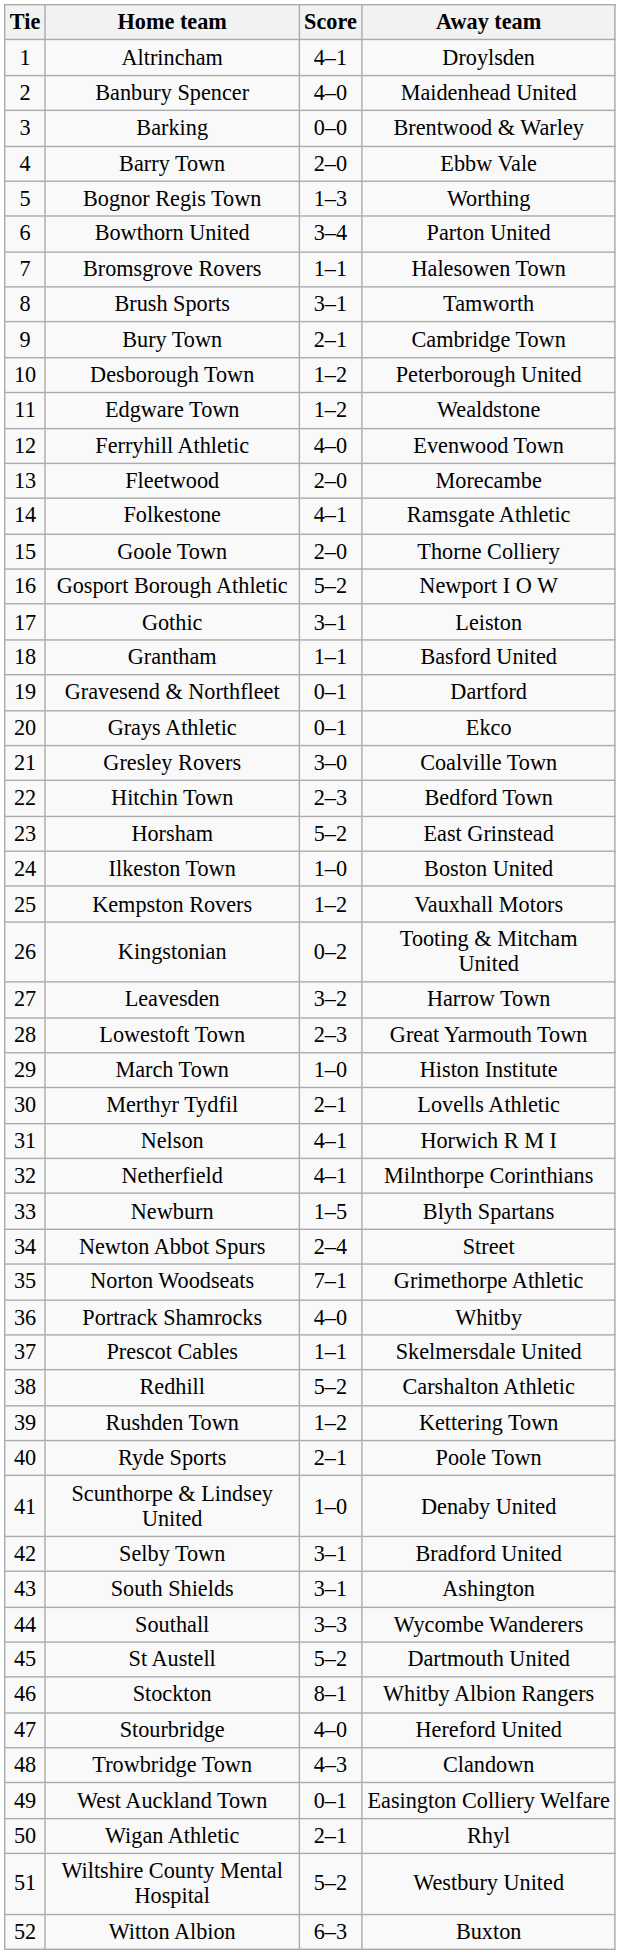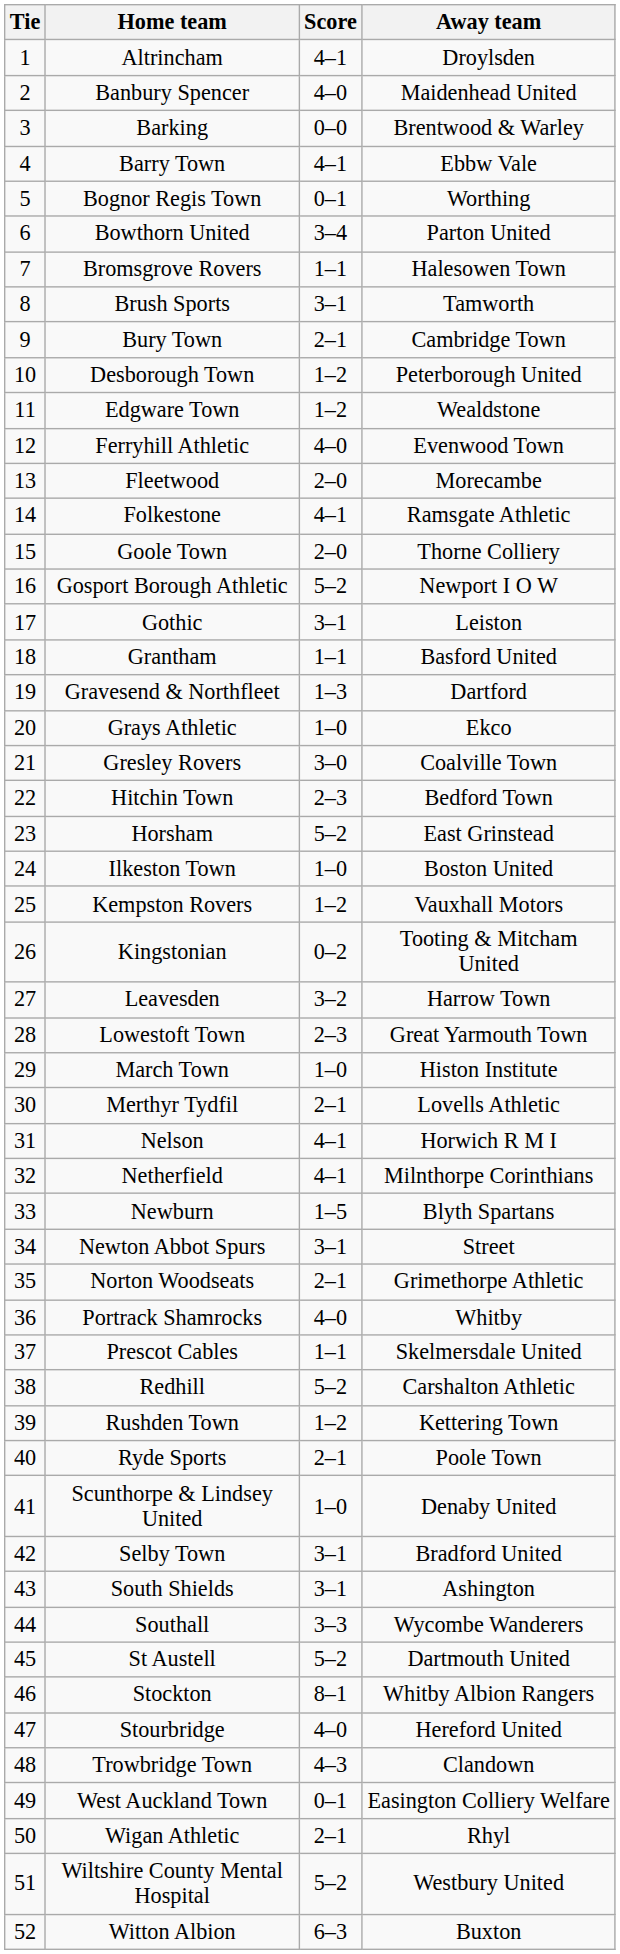 <table class="wikitable" style="text-align:center;">
 <tr>
 <th width=20>Tie</th>
 <th width=175>Home team</th>
 <th width=20>Score</th>
 <th width=175>Away team</th>
 </tr>
 <tr>
 <td>1</td>
 <td>Altrincham</td>
 <td>4–1</td>
 <td>Droylsden</td>
 </tr>
 <tr>
 <td>2</td>
 <td>Banbury Spencer</td>
 <td>4–0</td>
 <td>Maidenhead United</td>
 </tr>
 <tr>
 <td>3</td>
 <td>Barking</td>
 <td>0–0</td>
 <td>Brentwood & Warley</td>
 </tr>
 <tr>
 <td>4</td>
 <td>Barry Town</td>
-<td>2–0</td>
+<td>4–1</td>
 <td>Ebbw Vale</td>
 </tr>
 <tr>
 <td>5</td>
 <td>Bognor Regis Town</td>
-<td>1–3</td>
+<td>0–1</td>
 <td>Worthing</td>
 </tr>
 <tr>
 <td>6</td>
 <td>Bowthorn United</td>
 <td>3–4</td>
 <td>Parton United</td>
 </tr>
 <tr>
 <td>7</td>
 <td>Bromsgrove Rovers</td>
 <td>1–1</td>
 <td>Halesowen Town</td>
 </tr>
 <tr>
 <td>8</td>
 <td>Brush Sports</td>
 <td>3–1</td>
 <td>Tamworth</td>
 </tr>
 <tr>
 <td>9</td>
 <td>Bury Town</td>
 <td>2–1</td>
 <td>Cambridge Town</td>
 </tr>
 <tr>
 <td>10</td>
 <td>Desborough Town</td>
 <td>1–2</td>
 <td>Peterborough United</td>
 </tr>
 <tr>
 <td>11</td>
 <td>Edgware Town</td>
 <td>1–2</td>
 <td>Wealdstone</td>
 </tr>
 <tr>
 <td>12</td>
 <td>Ferryhill Athletic</td>
 <td>4–0</td>
 <td>Evenwood Town</td>
 </tr>
 <tr>
 <td>13</td>
 <td>Fleetwood</td>
 <td>2–0</td>
 <td>Morecambe</td>
 </tr>
 <tr>
 <td>14</td>
 <td>Folkestone</td>
 <td>4–1</td>
 <td>Ramsgate Athletic</td>
 </tr>
 <tr>
 <td>15</td>
 <td>Goole Town</td>
 <td>2–0</td>
 <td>Thorne Colliery</td>
 </tr>
 <tr>
 <td>16</td>
 <td>Gosport Borough Athletic</td>
 <td>5–2</td>
 <td>Newport I O W</td>
 </tr>
 <tr>
 <td>17</td>
 <td>Gothic</td>
 <td>3–1</td>
 <td>Leiston</td>
 </tr>
 <tr>
 <td>18</td>
 <td>Grantham</td>
 <td>1–1</td>
 <td>Basford United</td>
 </tr>
 <tr>
 <td>19</td>
 <td>Gravesend & Northfleet</td>
-<td>0–1</td>
+<td>1–3</td>
 <td>Dartford</td>
 </tr>
 <tr>
 <td>20</td>
 <td>Grays Athletic</td>
-<td>0–1</td>
+<td>1–0</td>
 <td>Ekco</td>
 </tr>
 <tr>
 <td>21</td>
 <td>Gresley Rovers</td>
 <td>3–0</td>
 <td>Coalville Town</td>
 </tr>
 <tr>
 <td>22</td>
 <td>Hitchin Town</td>
 <td>2–3</td>
 <td>Bedford Town</td>
 </tr>
 <tr>
 <td>23</td>
 <td>Horsham</td>
 <td>5–2</td>
 <td>East Grinstead</td>
 </tr>
 <tr>
 <td>24</td>
 <td>Ilkeston Town</td>
 <td>1–0</td>
 <td>Boston United</td>
 </tr>
 <tr>
 <td>25</td>
 <td>Kempston Rovers</td>
 <td>1–2</td>
 <td>Vauxhall Motors</td>
 </tr>
 <tr>
 <td>26</td>
 <td>Kingstonian</td>
 <td>0–2</td>
 <td>Tooting & Mitcham United</td>
 </tr>
 <tr>
 <td>27</td>
 <td>Leavesden</td>
 <td>3–2</td>
 <td>Harrow Town</td>
 </tr>
 <tr>
 <td>28</td>
 <td>Lowestoft Town</td>
 <td>2–3</td>
 <td>Great Yarmouth Town</td>
 </tr>
 <tr>
 <td>29</td>
 <td>March Town</td>
 <td>1–0</td>
 <td>Histon Institute</td>
 </tr>
 <tr>
 <td>30</td>
 <td>Merthyr Tydfil</td>
 <td>2–1</td>
 <td>Lovells Athletic</td>
 </tr>
 <tr>
 <td>31</td>
 <td>Nelson</td>
 <td>4–1</td>
 <td>Horwich R M I</td>
 </tr>
 <tr>
 <td>32</td>
 <td>Netherfield</td>
 <td>4–1</td>
 <td>Milnthorpe Corinthians</td>
 </tr>
 <tr>
 <td>33</td>
 <td>Newburn</td>
 <td>1–5</td>
 <td>Blyth Spartans</td>
 </tr>
 <tr>
 <td>34</td>
 <td>Newton Abbot Spurs</td>
-<td>2–4</td>
+<td>3–1</td>
 <td>Street</td>
 </tr>
 <tr>
 <td>35</td>
 <td>Norton Woodseats</td>
-<td>7–1</td>
+<td>2–1</td>
 <td>Grimethorpe Athletic</td>
 </tr>
 <tr>
 <td>36</td>
 <td>Portrack Shamrocks</td>
 <td>4–0</td>
 <td>Whitby</td>
 </tr>
 <tr>
 <td>37</td>
 <td>Prescot Cables</td>
 <td>1–1</td>
 <td>Skelmersdale United</td>
 </tr>
 <tr>
 <td>38</td>
 <td>Redhill</td>
 <td>5–2</td>
 <td>Carshalton Athletic</td>
 </tr>
 <tr>
 <td>39</td>
 <td>Rushden Town</td>
 <td>1–2</td>
 <td>Kettering Town</td>
 </tr>
 <tr>
 <td>40</td>
 <td>Ryde Sports</td>
 <td>2–1</td>
 <td>Poole Town</td>
 </tr>
 <tr>
 <td>41</td>
 <td>Scunthorpe & Lindsey United</td>
 <td>1–0</td>
 <td>Denaby United</td>
 </tr>
 <tr>
 <td>42</td>
 <td>Selby Town</td>
 <td>3–1</td>
 <td>Bradford United</td>
 </tr>
 <tr>
 <td>43</td>
 <td>South Shields</td>
 <td>3–1</td>
 <td>Ashington</td>
 </tr>
 <tr>
 <td>44</td>
 <td>Southall</td>
 <td>3–3</td>
 <td>Wycombe Wanderers</td>
 </tr>
 <tr>
 <td>45</td>
 <td>St Austell</td>
 <td>5–2</td>
 <td>Dartmouth United</td>
 </tr>
 <tr>
 <td>46</td>
 <td>Stockton</td>
 <td>8–1</td>
 <td>Whitby Albion Rangers</td>
 </tr>
 <tr>
 <td>47</td>
 <td>Stourbridge</td>
 <td>4–0</td>
 <td>Hereford United</td>
 </tr>
 <tr>
 <td>48</td>
 <td>Trowbridge Town</td>
 <td>4–3</td>
 <td>Clandown</td>
 </tr>
 <tr>
 <td>49</td>
 <td>West Auckland Town</td>
 <td>0–1</td>
 <td>Easington Colliery Welfare</td>
 </tr>
 <tr>
 <td>50</td>
 <td>Wigan Athletic</td>
 <td>2–1</td>
 <td>Rhyl</td>
 </tr>
 <tr>
 <td>51</td>
 <td>Wiltshire County Mental Hospital</td>
 <td>5–2</td>
 <td>Westbury United</td>
 </tr>
 <tr>
 <td>52</td>
 <td>Witton Albion</td>
 <td>6–3</td>
 <td>Buxton</td>
 </tr>
 </table>
